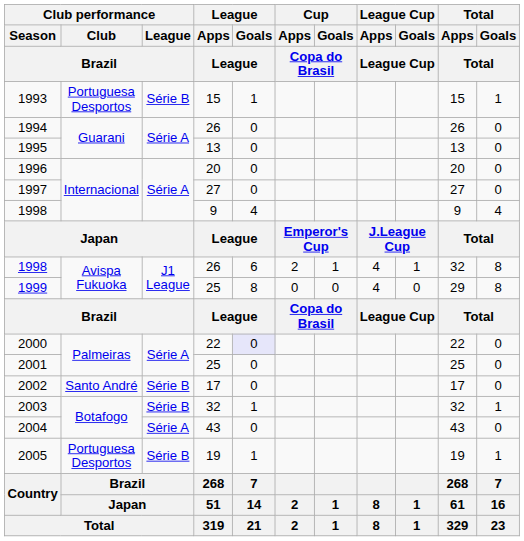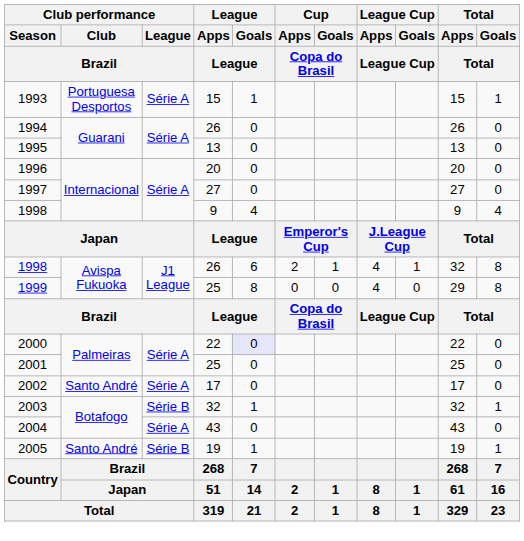 <table class="wikitable" style="text-align:center;">
 <tr>
 <th colspan=3>Club performance</th>
 <th colspan=2>League</th>
 <th colspan=2>Cup</th>
 <th colspan=2>League Cup</th>
 <th colspan=2>Total</th>
 </tr>
 <tr>
 <th>Season</th>
 <th>Club</th>
 <th>League</th>
 <th>Apps</th>
 <th>Goals</th>
 <th>Apps</th>
 <th>Goals</th>
 <th>Apps</th>
 <th>Goals</th>
 <th>Apps</th>
 <th>Goals</th>
 </tr>
 <tr>
 <th colspan=3>Brazil</th>
 <th colspan=2>League</th>
 <th colspan=2><a href='#'>Copa do Brasil</a></th>
 <th colspan=2>League Cup</th>
 <th colspan=2>Total</th>
 </tr>
 <tr>
 <td>1993</td>
 <td><a href='#'>Portuguesa Desportos</a></td>
-<td><a href='#'>Série B</a></td>
+<td><a href='#'>Série A</a></td>
 <td>15</td>
 <td>1</td>
 <td></td>
 <td></td>
 <td></td>
 <td></td>
 <td>15</td>
 <td>1</td>
 </tr>
 <tr>
 <td>1994</td>
 <td rowspan="2"><a href='#'>Guarani</a></td>
 <td rowspan="2"><a href='#'>Série A</a></td>
 <td>26</td>
 <td>0</td>
 <td></td>
 <td></td>
 <td></td>
 <td></td>
 <td>26</td>
 <td>0</td>
 </tr>
 <tr>
 <td>1995</td>
 <td>13</td>
 <td>0</td>
 <td></td>
 <td></td>
 <td></td>
 <td></td>
 <td>13</td>
 <td>0</td>
 </tr>
 <tr>
 <td>1996</td>
 <td rowspan="3"><a href='#'>Internacional</a></td>
 <td rowspan="3"><a href='#'>Série A</a></td>
 <td>20</td>
 <td>0</td>
 <td></td>
 <td></td>
 <td></td>
 <td></td>
 <td>20</td>
 <td>0</td>
 </tr>
 <tr>
 <td>1997</td>
 <td>27</td>
 <td>0</td>
 <td></td>
 <td></td>
 <td></td>
 <td></td>
 <td>27</td>
 <td>0</td>
 </tr>
 <tr>
 <td>1998</td>
 <td>9</td>
 <td>4</td>
 <td></td>
 <td></td>
 <td></td>
 <td></td>
 <td>9</td>
 <td>4</td>
 </tr>
 <tr>
 <th colspan=3>Japan</th>
 <th colspan=2>League</th>
 <th colspan=2><a href='#'>Emperor's Cup</a></th>
 <th colspan=2><a href='#'>J.League Cup</a></th>
 <th colspan=2>Total</th>
 </tr>
 <tr>
 <td><a href='#'>1998</a></td>
 <td rowspan="2"><a href='#'>Avispa Fukuoka</a></td>
 <td rowspan="2"><a href='#'>J1 League</a></td>
 <td>26</td>
 <td>6</td>
 <td>2</td>
 <td>1</td>
 <td>4</td>
 <td>1</td>
 <td>32</td>
 <td>8</td>
 </tr>
 <tr>
 <td><a href='#'>1999</a></td>
 <td>25</td>
 <td>8</td>
 <td>0</td>
 <td>0</td>
 <td>4</td>
 <td>0</td>
 <td>29</td>
 <td>8</td>
 </tr>
 <tr>
 <th colspan=3>Brazil</th>
 <th colspan=2>League</th>
 <th colspan=2><a href='#'>Copa do Brasil</a></th>
 <th colspan=2>League Cup</th>
 <th colspan=2>Total</th>
 </tr>
 <tr>
 <td>2000</td>
 <td rowspan="2"><a href='#'>Palmeiras</a></td>
 <td rowspan="2"><a href='#'>Série A</a></td>
 <td>22</td>
 <td style="background: lavender;">0</td>
 <td></td>
 <td></td>
 <td></td>
 <td></td>
 <td>22</td>
 <td>0</td>
 </tr>
 <tr>
 <td>2001</td>
 <td>25</td>
 <td>0</td>
 <td></td>
 <td></td>
 <td></td>
 <td></td>
 <td>25</td>
 <td>0</td>
 </tr>
 <tr>
 <td>2002</td>
 <td><a href='#'>Santo André</a></td>
-<td><a href='#'>Série B</a></td>
+<td><a href='#'>Série A</a></td>
 <td>17</td>
 <td>0</td>
 <td></td>
 <td></td>
 <td></td>
 <td></td>
 <td>17</td>
 <td>0</td>
 </tr>
 <tr>
 <td>2003</td>
 <td rowspan="2"><a href='#'>Botafogo</a></td>
 <td><a href='#'>Série B</a></td>
 <td>32</td>
 <td>1</td>
 <td></td>
 <td></td>
 <td></td>
 <td></td>
 <td>32</td>
 <td>1</td>
 </tr>
 <tr>
 <td>2004</td>
 <td><a href='#'>Série A</a></td>
 <td>43</td>
 <td>0</td>
 <td></td>
 <td></td>
 <td></td>
 <td></td>
 <td>43</td>
 <td>0</td>
 </tr>
 <tr>
 <td>2005</td>
-<td><a href='#'>Portuguesa Desportos</a></td>
+<td><a href='#'>Santo André</a></td>
 <td><a href='#'>Série B</a></td>
 <td>19</td>
 <td>1</td>
 <td></td>
 <td></td>
 <td></td>
 <td></td>
 <td>19</td>
 <td>1</td>
 </tr>
 <tr>
 <th rowspan=2>Country</th>
 <th colspan=2>Brazil</th>
 <th>268</th>
 <th>7</th>
 <th></th>
 <th></th>
 <th></th>
 <th></th>
 <th>268</th>
 <th>7</th>
 </tr>
 <tr>
 <th colspan=2>Japan</th>
 <th>51</th>
 <th>14</th>
 <th>2</th>
 <th>1</th>
 <th>8</th>
 <th>1</th>
 <th>61</th>
 <th>16</th>
 </tr>
 <tr>
 <th colspan=3>Total</th>
 <th>319</th>
 <th>21</th>
 <th>2</th>
 <th>1</th>
 <th>8</th>
 <th>1</th>
 <th>329</th>
 <th>23</th>
 </tr>
 </table>
